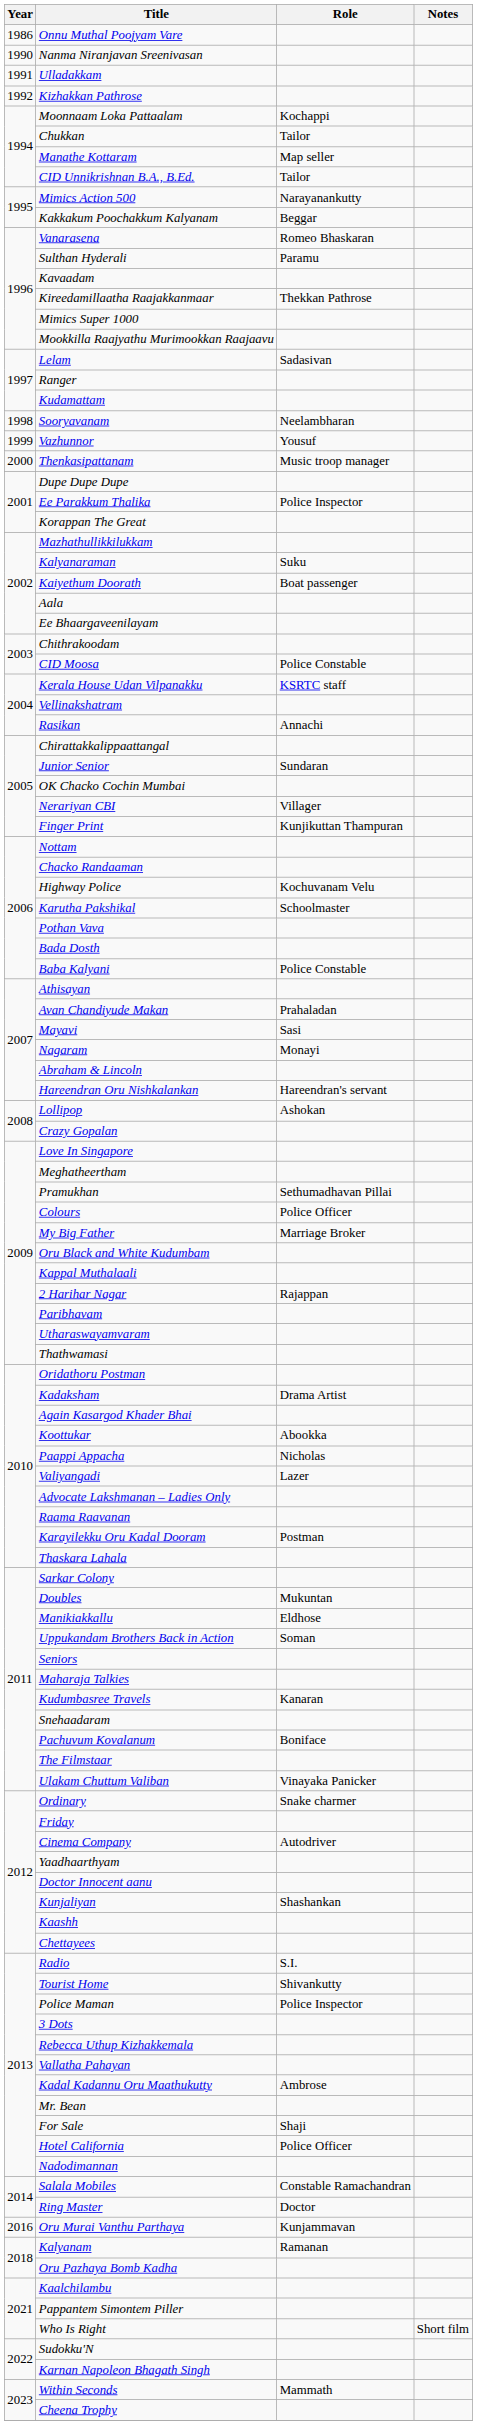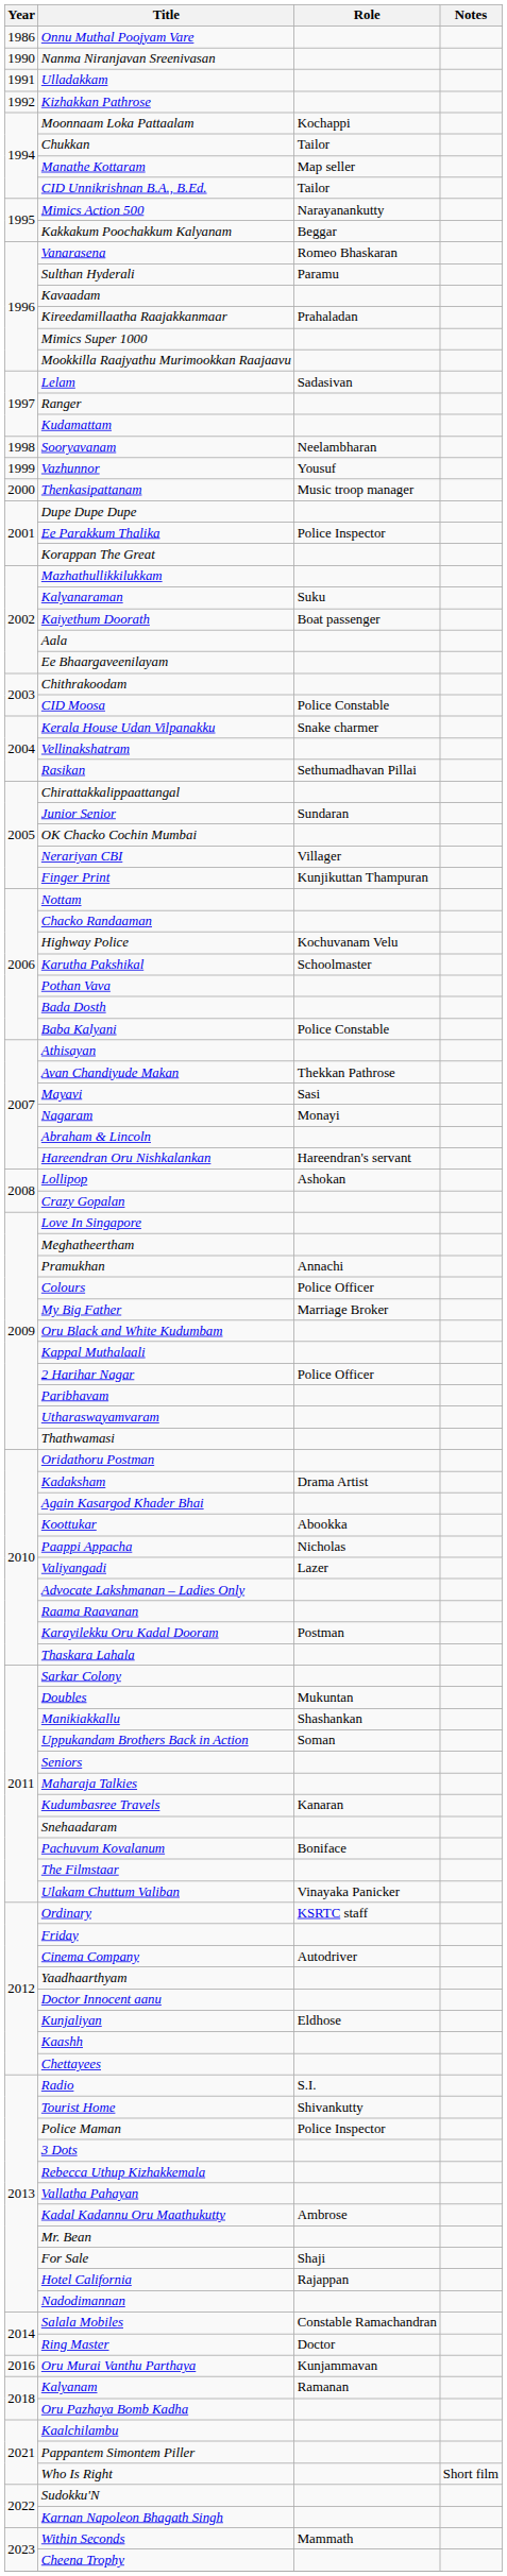 <table class="wikitable sortable">
 <tr>
 <th>Year</th>
 <th>Title</th>
 <th>Role</th>
 <th class="unsortable">Notes</th>
 </tr>
 <tr>
 <td>1986</td>
 <td><em><a href='#'>Onnu Muthal Poojyam Vare</a></em></td>
 <td></td>
 <td></td>
 </tr>
 <tr>
 <td>1990</td>
 <td><em>Nanma Niranjavan Sreenivasan</em></td>
 <td></td>
 <td></td>
 </tr>
 <tr>
 <td>1991</td>
 <td><em><a href='#'>Ulladakkam</a></em></td>
 <td></td>
 <td></td>
 </tr>
 <tr>
 <td>1992</td>
 <td><em><a href='#'>Kizhakkan Pathrose</a></em></td>
 <td></td>
 <td></td>
 </tr>
 <tr>
 <td rowspan=4>1994</td>
 <td><em>Moonnaam Loka Pattaalam</em></td>
 <td>Kochappi</td>
 <td></td>
 </tr>
 <tr>
 <td><em>Chukkan</em></td>
 <td>Tailor</td>
 <td></td>
 </tr>
 <tr>
 <td><em><a href='#'>Manathe Kottaram</a></em></td>
 <td>Map seller</td>
 <td></td>
 </tr>
 <tr>
 <td><em><a href='#'>CID Unnikrishnan B.A., B.Ed.</a></em></td>
 <td>Tailor</td>
 <td></td>
 </tr>
 <tr>
 <td rowspan=2>1995</td>
 <td><em><a href='#'>Mimics Action 500</a></em></td>
 <td>Narayanankutty</td>
 <td></td>
 </tr>
 <tr>
 <td><em>Kakkakum Poochakkum Kalyanam</em></td>
 <td>Beggar</td>
 <td></td>
 </tr>
 <tr>
 <td rowspan=6>1996</td>
 <td><em><a href='#'>Vanarasena</a></em></td>
 <td>Romeo Bhaskaran</td>
 <td></td>
 </tr>
 <tr>
 <td><em>Sulthan Hyderali</em></td>
 <td>Paramu</td>
 <td></td>
 </tr>
 <tr>
 <td><em>Kavaadam</em></td>
 <td></td>
 <td></td>
 </tr>
 <tr>
 <td><em>Kireedamillaatha Raajakkanmaar</em></td>
-<td>Thekkan Pathrose</td>
+<td>Prahaladan</td>
 <td></td>
 </tr>
 <tr>
 <td><em>Mimics Super 1000</em></td>
 <td></td>
 <td></td>
 </tr>
 <tr>
 <td><em>Mookkilla Raajyathu Murimookkan Raajaavu</em></td>
 <td></td>
 <td></td>
 </tr>
 <tr>
 <td rowspan=3>1997</td>
 <td><em><a href='#'>Lelam</a></em></td>
 <td>Sadasivan</td>
 <td></td>
 </tr>
 <tr>
 <td><em>Ranger</em></td>
 <td></td>
 <td></td>
 </tr>
 <tr>
 <td><em><a href='#'>Kudamattam</a></em></td>
 <td></td>
 <td></td>
 </tr>
 <tr>
 <td>1998</td>
 <td><em><a href='#'>Sooryavanam</a></em></td>
 <td>Neelambharan</td>
 <td></td>
 </tr>
 <tr>
 <td>1999</td>
 <td><em><a href='#'>Vazhunnor</a></em></td>
 <td>Yousuf</td>
 <td></td>
 </tr>
 <tr>
 <td>2000</td>
 <td><em><a href='#'>Thenkasipattanam</a></em></td>
 <td>Music troop manager</td>
 <td></td>
 </tr>
 <tr>
 <td rowspan=3>2001</td>
 <td><em>Dupe Dupe Dupe</em></td>
 <td></td>
 <td></td>
 </tr>
 <tr>
 <td><em><a href='#'>Ee Parakkum Thalika</a></em></td>
 <td>Police Inspector</td>
 <td></td>
 </tr>
 <tr>
 <td><em>Korappan The Great</em></td>
 <td></td>
 <td></td>
 </tr>
 <tr>
 <td rowspan=5>2002</td>
 <td><em><a href='#'>Mazhathullikkilukkam</a></em></td>
 <td></td>
 <td></td>
 </tr>
 <tr>
 <td><em><a href='#'>Kalyanaraman</a></em></td>
 <td>Suku</td>
 <td></td>
 </tr>
 <tr>
 <td><em><a href='#'>Kaiyethum Doorath</a></em></td>
 <td>Boat passenger</td>
 <td></td>
 </tr>
 <tr>
 <td><em>Aala</em></td>
 <td></td>
 <td></td>
 </tr>
 <tr>
 <td><em>Ee Bhaargaveenilayam</em></td>
 <td></td>
 <td></td>
 </tr>
 <tr>
 <td rowspan=2>2003</td>
 <td><em>Chithrakoodam</em></td>
 <td></td>
 <td></td>
 </tr>
 <tr>
 <td><em><a href='#'>CID Moosa</a></em></td>
 <td>Police Constable</td>
 <td></td>
 </tr>
 <tr>
 <td rowspan=3>2004</td>
 <td><em><a href='#'>Kerala House Udan Vilpanakku</a></em></td>
-<td><a href='#'>KSRTC</a> staff</td>
+<td>Snake charmer</td>
 <td></td>
 </tr>
 <tr>
 <td><em><a href='#'>Vellinakshatram</a></em></td>
 <td></td>
 <td></td>
 </tr>
 <tr>
 <td><em><a href='#'>Rasikan</a></em></td>
-<td>Annachi</td>
+<td>Sethumadhavan Pillai</td>
 <td></td>
 </tr>
 <tr>
 <td rowspan=5>2005</td>
 <td><em>Chirattakkalippaattangal</em></td>
 <td></td>
 <td></td>
 </tr>
 <tr>
 <td><em><a href='#'>Junior Senior</a></em></td>
 <td>Sundaran</td>
 <td></td>
 </tr>
 <tr>
 <td><em>OK Chacko Cochin Mumbai</em></td>
 <td></td>
 <td></td>
 </tr>
 <tr>
 <td><em><a href='#'>Nerariyan CBI</a></em></td>
 <td>Villager</td>
 <td></td>
 </tr>
 <tr>
 <td><em><a href='#'>Finger Print</a></em></td>
 <td>Kunjikuttan Thampuran</td>
 <td></td>
 </tr>
 <tr>
 <td rowspan=7>2006</td>
 <td><em><a href='#'>Nottam</a></em></td>
 <td></td>
 <td></td>
 </tr>
 <tr>
 <td><em><a href='#'>Chacko Randaaman</a></em></td>
 <td></td>
 <td></td>
 </tr>
 <tr>
 <td><em>Highway Police</em></td>
 <td>Kochuvanam Velu</td>
 <td></td>
 </tr>
 <tr>
 <td><em><a href='#'>Karutha Pakshikal</a></em></td>
 <td>Schoolmaster</td>
 <td></td>
 </tr>
 <tr>
 <td><em><a href='#'>Pothan Vava</a></em></td>
 <td></td>
 <td></td>
 </tr>
 <tr>
 <td><em><a href='#'>Bada Dosth</a></em></td>
 <td></td>
 <td></td>
 </tr>
 <tr>
 <td><em><a href='#'>Baba Kalyani</a></em></td>
 <td>Police Constable</td>
 <td></td>
 </tr>
 <tr>
 <td rowspan=6>2007</td>
 <td><em><a href='#'>Athisayan</a></em></td>
 <td></td>
 <td></td>
 </tr>
 <tr>
 <td><em><a href='#'>Avan Chandiyude Makan</a></em></td>
-<td>Prahaladan</td>
+<td>Thekkan Pathrose</td>
 <td></td>
 </tr>
 <tr>
 <td><em><a href='#'>Mayavi</a></em></td>
 <td>Sasi</td>
 <td></td>
 </tr>
 <tr>
 <td><em><a href='#'>Nagaram</a></em></td>
 <td>Monayi</td>
 <td></td>
 </tr>
 <tr>
 <td><em><a href='#'>Abraham & Lincoln</a></em></td>
 <td></td>
 <td></td>
 </tr>
 <tr>
 <td><em><a href='#'>Hareendran Oru Nishkalankan</a></em></td>
 <td>Hareendran's servant</td>
 <td></td>
 </tr>
 <tr>
 <td rowspan=2>2008</td>
 <td><em><a href='#'>Lollipop</a></em></td>
 <td>Ashokan</td>
 <td></td>
 </tr>
 <tr>
 <td><em><a href='#'>Crazy Gopalan</a></em></td>
 <td></td>
 <td></td>
 </tr>
 <tr>
 <td rowspan=11>2009</td>
 <td><em><a href='#'>Love In Singapore</a></em></td>
 <td></td>
 <td></td>
 </tr>
 <tr>
 <td><em>Meghatheertham</em></td>
 <td></td>
 <td></td>
 </tr>
 <tr>
 <td><em>Pramukhan</em></td>
-<td>Sethumadhavan Pillai</td>
+<td>Annachi</td>
 <td></td>
 </tr>
 <tr>
 <td><em><a href='#'>Colours</a></em></td>
 <td>Police Officer</td>
 <td></td>
 </tr>
 <tr>
 <td><em><a href='#'>My Big Father</a></em></td>
 <td>Marriage Broker</td>
 <td></td>
 </tr>
 <tr>
 <td><em><a href='#'>Oru Black and White Kudumbam</a></em></td>
 <td></td>
 <td></td>
 </tr>
 <tr>
 <td><em><a href='#'>Kappal Muthalaali</a></em></td>
 <td></td>
 <td></td>
 </tr>
 <tr>
 <td><em><a href='#'>2 Harihar Nagar</a></em></td>
-<td>Rajappan</td>
+<td>Police Officer</td>
 <td></td>
 </tr>
 <tr>
 <td><em><a href='#'>Paribhavam</a></em></td>
 <td></td>
 <td></td>
 </tr>
 <tr>
 <td><em><a href='#'>Utharaswayamvaram</a></em></td>
 <td></td>
 <td></td>
 </tr>
 <tr>
 <td><em>Thathwamasi</em></td>
 <td></td>
 <td></td>
 </tr>
 <tr>
 <td rowspan=10>2010</td>
 <td><em><a href='#'>Oridathoru Postman</a></em></td>
 <td></td>
 <td></td>
 </tr>
 <tr>
 <td><em><a href='#'>Kadaksham</a></em></td>
 <td>Drama Artist</td>
 <td></td>
 </tr>
 <tr>
 <td><em><a href='#'>Again Kasargod Khader Bhai</a></em></td>
 <td></td>
 <td></td>
 </tr>
 <tr>
 <td><em><a href='#'>Koottukar</a></em></td>
 <td>Abookka</td>
 <td></td>
 </tr>
 <tr>
 <td><em><a href='#'>Paappi Appacha</a></em></td>
 <td>Nicholas</td>
 <td></td>
 </tr>
 <tr>
 <td><em><a href='#'>Valiyangadi</a></em></td>
 <td>Lazer</td>
 <td></td>
 </tr>
 <tr>
 <td><em><a href='#'>Advocate Lakshmanan – Ladies Only</a></em></td>
 <td></td>
 <td></td>
 </tr>
 <tr>
 <td><em><a href='#'>Raama Raavanan</a></em></td>
 <td></td>
 <td></td>
 </tr>
 <tr>
 <td><em><a href='#'>Karayilekku Oru Kadal Dooram</a></em></td>
 <td>Postman</td>
 <td></td>
 </tr>
 <tr>
 <td><em><a href='#'>Thaskara Lahala</a></em></td>
 <td></td>
 <td></td>
 </tr>
 <tr>
 <td rowspan=11>2011</td>
 <td><em><a href='#'>Sarkar Colony</a></em></td>
 <td></td>
 <td></td>
 </tr>
 <tr>
 <td><em><a href='#'>Doubles</a></em></td>
 <td>Mukuntan</td>
 <td></td>
 </tr>
 <tr>
 <td><em><a href='#'>Manikiakkallu</a></em></td>
-<td>Eldhose</td>
+<td>Shashankan</td>
 <td></td>
 </tr>
 <tr>
 <td><em><a href='#'>Uppukandam Brothers Back in Action</a></em></td>
 <td>Soman</td>
 <td></td>
 </tr>
 <tr>
 <td><em><a href='#'>Seniors</a></em></td>
 <td></td>
 <td></td>
 </tr>
 <tr>
 <td><em><a href='#'>Maharaja Talkies</a></em></td>
 <td></td>
 <td></td>
 </tr>
 <tr>
 <td><em><a href='#'>Kudumbasree Travels</a></em></td>
 <td>Kanaran</td>
 <td></td>
 </tr>
 <tr>
 <td><em>Snehaadaram</em></td>
 <td></td>
 <td></td>
 </tr>
 <tr>
 <td><em><a href='#'>Pachuvum Kovalanum</a></em></td>
 <td>Boniface</td>
 <td></td>
 </tr>
 <tr>
 <td><em><a href='#'>The Filmstaar</a></em></td>
 <td></td>
 <td></td>
 </tr>
 <tr>
 <td><em><a href='#'>Ulakam Chuttum Valiban</a></em></td>
 <td>Vinayaka Panicker</td>
 <td></td>
 </tr>
 <tr>
 <td rowspan=8>2012</td>
 <td><em><a href='#'>Ordinary</a></em></td>
-<td>Snake charmer</td>
+<td><a href='#'>KSRTC</a> staff</td>
 <td></td>
 </tr>
 <tr>
 <td><em><a href='#'>Friday</a></em></td>
 <td></td>
 <td></td>
 </tr>
 <tr>
 <td><em><a href='#'>Cinema Company</a></em></td>
 <td>Autodriver</td>
 <td></td>
 </tr>
 <tr>
 <td><em>Yaadhaarthyam</em></td>
 <td></td>
 <td></td>
 </tr>
 <tr>
 <td><em><a href='#'>Doctor Innocent aanu</a></em></td>
 <td></td>
 <td></td>
 </tr>
 <tr>
 <td><em><a href='#'>Kunjaliyan</a></em></td>
-<td>Shashankan</td>
+<td>Eldhose</td>
 <td></td>
 </tr>
 <tr>
 <td><em><a href='#'>Kaashh</a></em></td>
 <td></td>
 <td></td>
 </tr>
 <tr>
 <td><em><a href='#'>Chettayees</a></em></td>
 <td></td>
 <td></td>
 </tr>
 <tr>
 <td rowspan=11>2013</td>
 <td><em><a href='#'>Radio</a></em></td>
 <td>S.I.</td>
 <td></td>
 </tr>
 <tr>
 <td><em><a href='#'>Tourist Home</a></em></td>
 <td>Shivankutty</td>
 <td></td>
 </tr>
 <tr>
 <td><em>Police Maman</em></td>
 <td>Police Inspector</td>
 <td></td>
 </tr>
 <tr>
 <td><em><a href='#'>3 Dots</a></em></td>
 <td></td>
 <td></td>
 </tr>
 <tr>
 <td><em><a href='#'>Rebecca Uthup Kizhakkemala</a></em></td>
 <td></td>
 <td></td>
 </tr>
 <tr>
 <td><em><a href='#'>Vallatha Pahayan</a></em></td>
 <td></td>
 <td></td>
 </tr>
 <tr>
 <td><em><a href='#'>Kadal Kadannu Oru Maathukutty</a></em></td>
 <td>Ambrose</td>
 <td></td>
 </tr>
 <tr>
 <td><em>Mr. Bean</em></td>
 <td></td>
 <td></td>
 </tr>
 <tr>
 <td><em>For Sale</em></td>
 <td>Shaji</td>
 <td></td>
 </tr>
 <tr>
 <td><em><a href='#'>Hotel California</a></em></td>
-<td>Police Officer</td>
+<td>Rajappan</td>
 <td></td>
 </tr>
 <tr>
 <td><em><a href='#'>Nadodimannan</a></em></td>
 <td></td>
 <td></td>
 </tr>
 <tr>
 <td rowspan=2>2014</td>
 <td><em><a href='#'>Salala Mobiles</a></em></td>
 <td>Constable Ramachandran</td>
 <td></td>
 </tr>
 <tr>
 <td><em><a href='#'>Ring Master</a></em></td>
 <td>Doctor</td>
 <td></td>
 </tr>
 <tr>
 <td>2016</td>
 <td><em><a href='#'>Oru Murai Vanthu Parthaya</a></em></td>
 <td>Kunjammavan</td>
 <td></td>
 </tr>
 <tr>
 <td rowspan=2>2018</td>
 <td><em><a href='#'>Kalyanam</a></em></td>
 <td>Ramanan</td>
 <td></td>
 </tr>
 <tr>
 <td><em><a href='#'>Oru Pazhaya Bomb Kadha</a></em></td>
 <td></td>
 <td></td>
 </tr>
 <tr>
 <td rowspan=3>2021</td>
 <td><em><a href='#'>Kaalchilambu</a></em></td>
 <td></td>
 <td></td>
 </tr>
 <tr>
 <td><em>Pappantem Simontem Piller</em></td>
 <td></td>
 <td></td>
 </tr>
 <tr>
 <td><em>Who Is Right</em></td>
 <td></td>
 <td>Short film</td>
 </tr>
 <tr>
 <td rowspan=2>2022</td>
 <td><em>Sudokku'N</em></td>
 <td></td>
 <td></td>
 </tr>
 <tr>
 <td><em><a href='#'>Karnan Napoleon Bhagath Singh</a></em></td>
 <td></td>
 <td></td>
 </tr>
 <tr>
 <td rowspan=2>2023</td>
 <td><em><a href='#'>Within Seconds</a></em></td>
 <td>Mammath</td>
 <td></td>
 </tr>
 <tr>
 <td><em><a href='#'>Cheena Trophy</a></em></td>
 <td></td>
 <td></td>
 </tr>
 <tr>
 </tr>
 </table>
